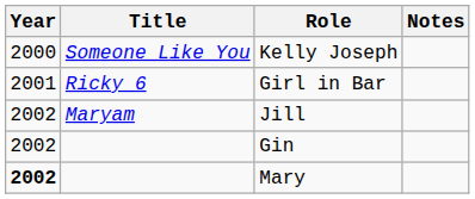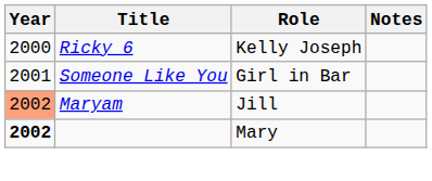 <table class="wikitable sortable">
 <tr>
 <th>Year</th>
 <th>Title</th>
 <th>Role</th>
 <th class="unsortable">Notes</th>
 </tr>
 <tr>
 <td>2000</td>
-<td><em><a href='#'>Someone Like You</a></em></td>
+<td><em><a href='#'>Ricky 6</a></em></td>
 <td>Kelly Joseph</td>
 <td></td>
 </tr>
 <tr>
 <td>2001</td>
-<td><em><a href='#'>Ricky 6</a></em></td>
+<td><em><a href='#'>Someone Like You</a></em></td>
 <td>Girl in Bar</td>
 <td></td>
 </tr>
 <tr>
-<td>2002</td>
+<td style="background: lightsalmon;">2002</td>
 <td><em><a href='#'>Maryam</a></em></td>
 <td>Jill</td>
-<td></td>
-</tr>
-<tr>
-<td>2002</td>
-<td><em></em></td>
-<td>Gin</td>
 <td></td>
 </tr>
 <tr>
 <td><strong>2002</strong></td>
 <td><em></em></td>
 <td>Mary</td>
 <td></td>
 </tr>
 </table>
